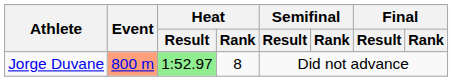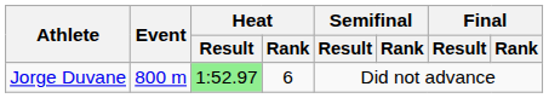 <table class="wikitable" style="font-size:90%">
 <tr>
 <th rowspan="2">Athlete</th>
 <th rowspan="2">Event</th>
 <th colspan="2">Heat</th>
 <th colspan="2">Semifinal</th>
 <th colspan="2">Final</th>
 </tr>
 <tr style="font-size:95%">
 <th>Result</th>
 <th>Rank</th>
 <th>Result</th>
 <th>Rank</th>
 <th>Result</th>
 <th>Rank</th>
 </tr>
 <tr align=center>
 <td align=left><a href='#'>Jorge Duvane</a></td>
-<td align=left style="background: lightsalmon;"><a href='#'>800 m</a></td>
+<td align=left><a href='#'>800 m</a></td>
 <td style="background: lightgreen;">1:52.97</td>
-<td>8</td>
+<td>6</td>
 <td colspan=4>Did not advance</td>
 </tr>
 </table>
